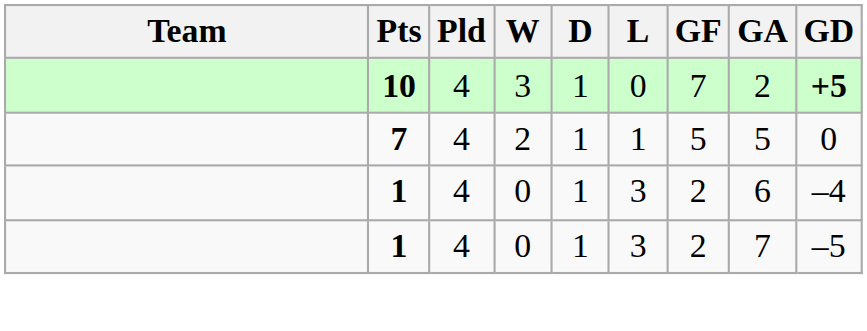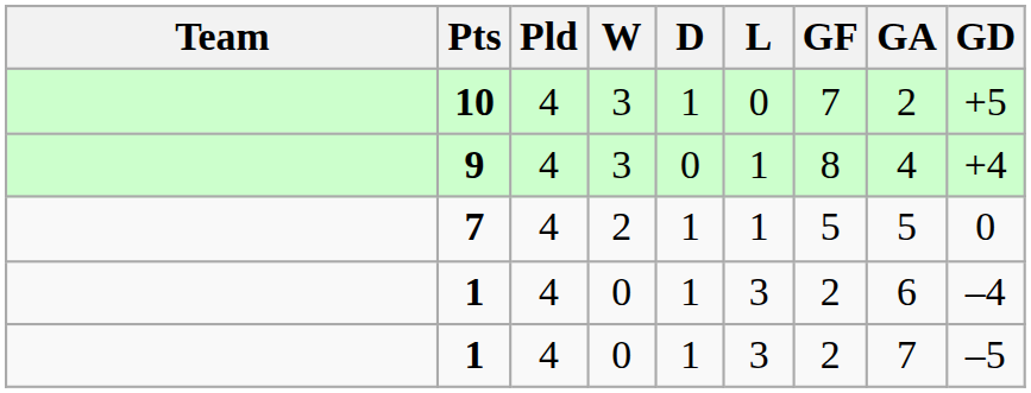 <table class=wikitable style="text-align:center">
 <tr>
 <th width=165>Team</th>
 <th width=20>Pts</th>
 <th width=20>Pld</th>
 <th width=20>W</th>
 <th width=20>D</th>
 <th width=20>L</th>
 <th width=20>GF</th>
 <th width=20>GA</th>
 <th width=20>GD</th>
 </tr>
 <tr align=center style="background:#ccffcc;">
 <td style="text-align:left;"></td>
 <td><strong>10</strong></td>
 <td>4</td>
 <td>3</td>
 <td>1</td>
 <td>0</td>
 <td>7</td>
 <td>2</td>
-<td><strong>+5</strong></td>
+<td>+5</td>
+</tr>
+<tr align=center style="background:#ccffcc;">
+<td style="text-align:left;"></td>
+<td><strong>9</strong></td>
+<td>4</td>
+<td>3</td>
+<td>0</td>
+<td>1</td>
+<td>8</td>
+<td>4</td>
+<td>+4</td>
 </tr>
 <tr align=center>
 <td style="text-align:left;"></td>
 <td><strong>7</strong></td>
 <td>4</td>
 <td>2</td>
 <td>1</td>
 <td>1</td>
 <td>5</td>
 <td>5</td>
 <td>0</td>
 </tr>
 <tr align=center>
 <td style="text-align:left;"></td>
 <td><strong>1</strong></td>
 <td>4</td>
 <td>0</td>
 <td>1</td>
 <td>3</td>
 <td>2</td>
 <td>6</td>
 <td>–4</td>
 </tr>
 <tr align=center>
 <td style="text-align:left;"></td>
 <td><strong>1</strong></td>
 <td>4</td>
 <td>0</td>
 <td>1</td>
 <td>3</td>
 <td>2</td>
 <td>7</td>
 <td>–5</td>
 </tr>
 </table>
